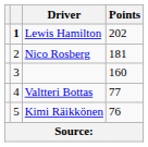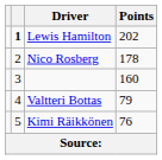 <table class="wikitable" style="font-size: 85%;">
 <tr>
 <th></th>
 <th></th>
 <th>Driver</th>
 <th>Points</th>
 </tr>
 <tr>
 <td align="left"></td>
 <td align="center"><strong>1</strong></td>
 <td> <a href='#'>Lewis Hamilton</a></td>
 <td align="left">202</td>
 </tr>
 <tr>
 <td align="left"></td>
 <td align="center">2</td>
 <td> <a href='#'>Nico Rosberg</a></td>
-<td align="left">181</td>
+<td align="left">178</td>
 </tr>
 <tr>
 <td align="left"></td>
 <td align="center">3</td>
 <td></td>
 <td align="left">160</td>
 </tr>
 <tr>
 <td align="left"></td>
 <td align="center">4</td>
 <td> <a href='#'>Valtteri Bottas</a></td>
-<td align="left">77</td>
+<td align="left">79</td>
 </tr>
 <tr>
 <td align="left"></td>
 <td align="center">5</td>
 <td> <a href='#'>Kimi Räikkönen</a></td>
 <td align="left">76</td>
 </tr>
 <tr>
 <th colspan=4>Source: </th>
 </tr>
 </table>
